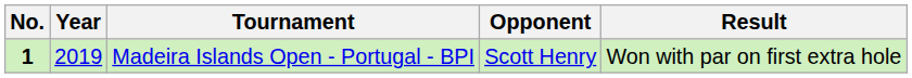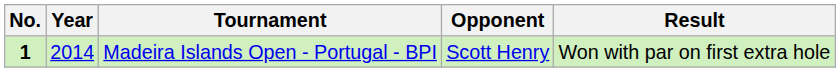 <table class="wikitable" style="font-size:95%;">
 <tr>
 <th>No.</th>
 <th>Year</th>
 <th>Tournament</th>
 <th>Opponent</th>
 <th>Result</th>
 </tr>
 <tr style="background:#D0F0C0;">
 <td align=center><strong>1</strong></td>
-<td><a href='#'>2019</a></td>
+<td><a href='#'>2014</a></td>
 <td><a href='#'>Madeira Islands Open - Portugal - BPI</a></td>
 <td> <a href='#'>Scott Henry</a></td>
 <td>Won with par on first extra hole</td>
 </tr>
 </table>
